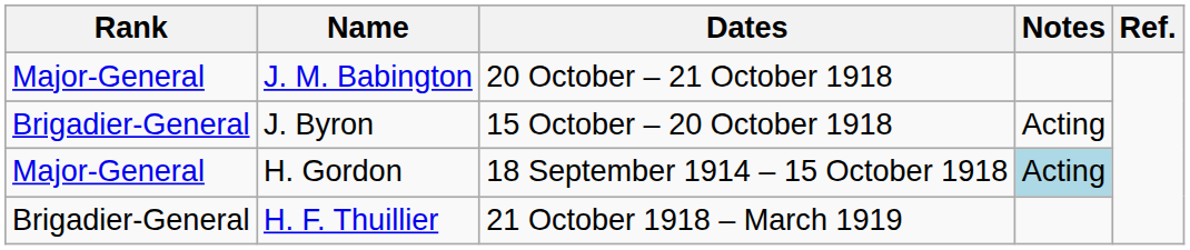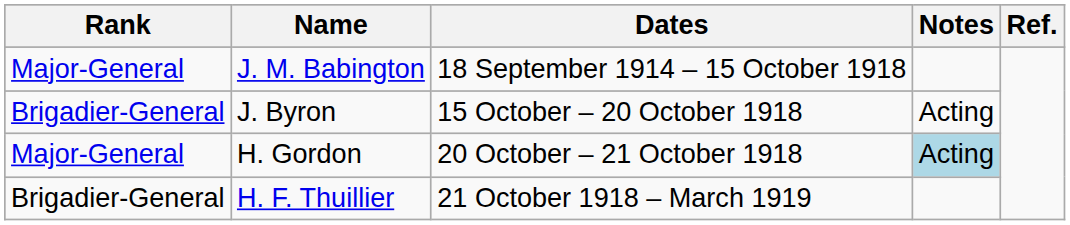 <table class="wikitable"width=>
 <tr>
 <th style=>Rank</th>
 <th style=>Name</th>
 <th style=>Dates</th>
 <th style=>Notes</th>
 <th style=>Ref.</th>
 </tr>
 <tr>
 <td><a href='#'>Major-General</a></td>
 <td><a href='#'>J. M. Babington</a></td>
-<td>20 October – 21 October 1918</td>
+<td>18 September 1914 – 15 October 1918</td>
 <td></td>
 <td rowspan=4></td>
 </tr>
 <tr>
 <td><a href='#'>Brigadier-General</a></td>
 <td>J. Byron</td>
 <td>15 October – 20 October 1918</td>
 <td>Acting</td>
 </tr>
 <tr>
 <td><a href='#'>Major-General</a></td>
 <td>H. Gordon</td>
-<td>18 September 1914 – 15 October 1918</td>
+<td>20 October – 21 October 1918</td>
 <td style="background: lightblue;">Acting</td>
 </tr>
 <tr>
 <td>Brigadier-General</td>
 <td><a href='#'>H. F. Thuillier</a></td>
 <td>21 October 1918 – March 1919</td>
 <td></td>
 </tr>
 </table>
